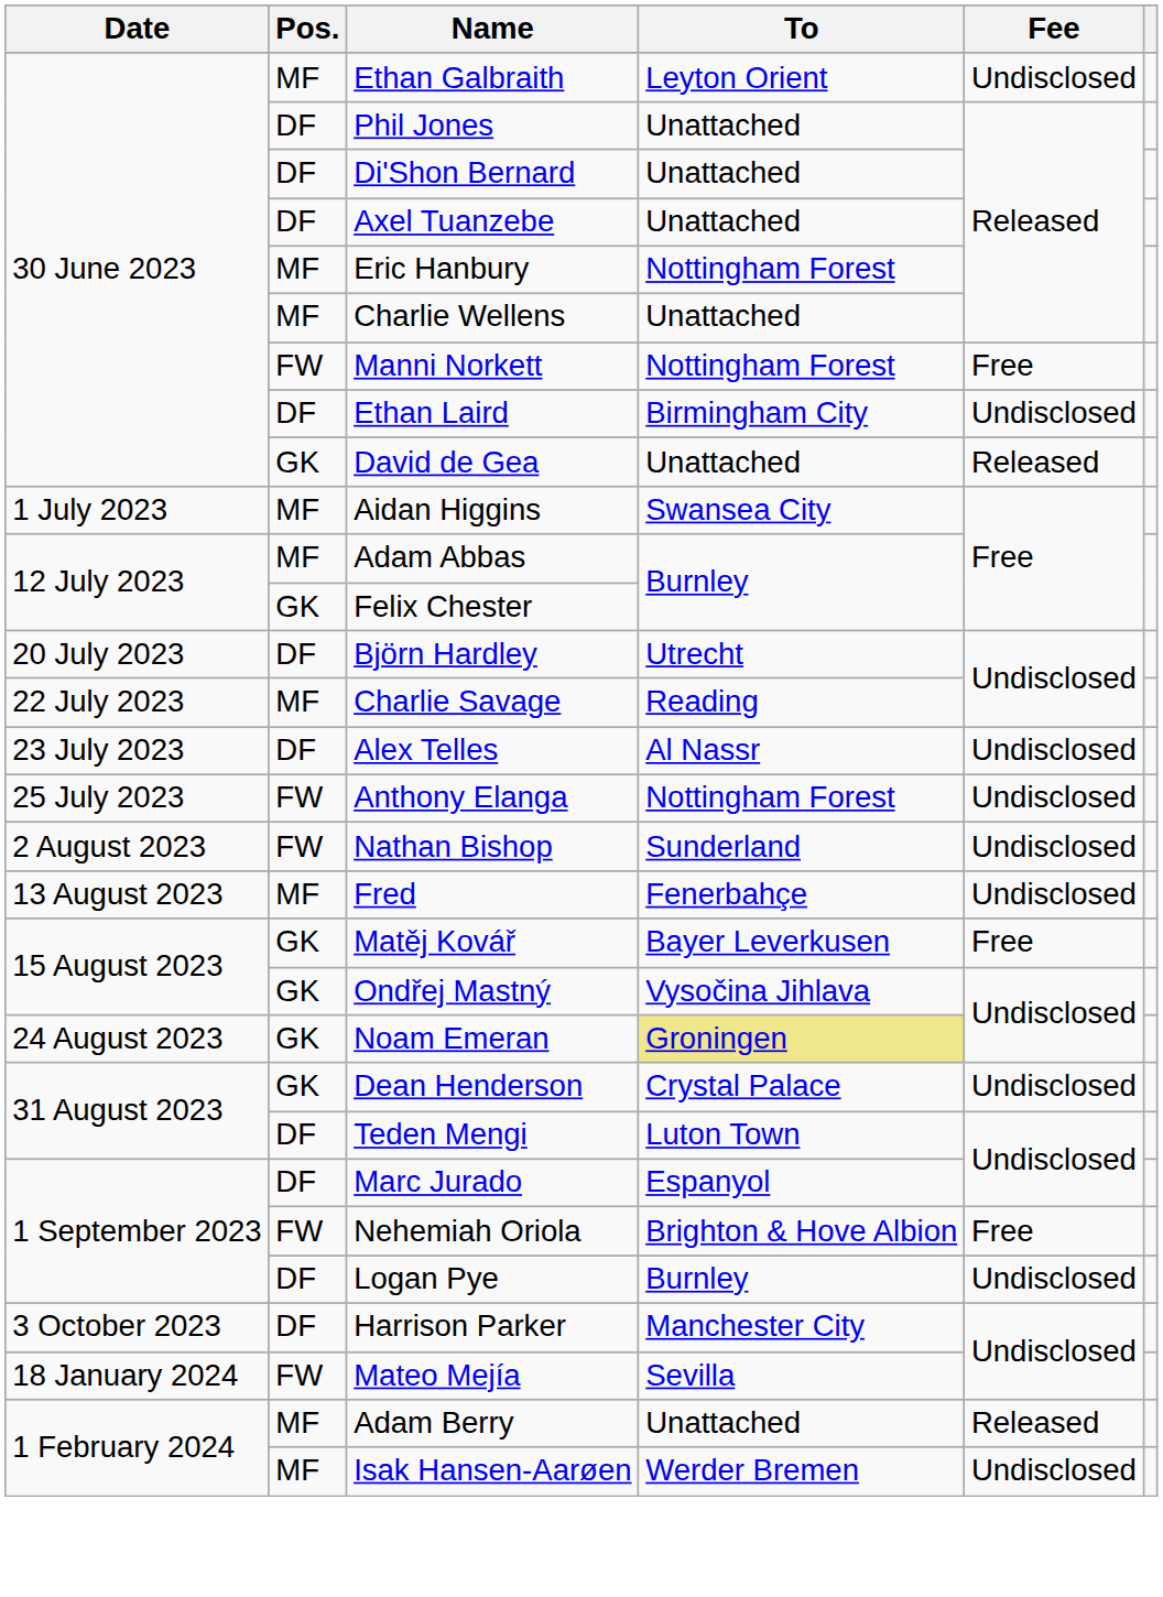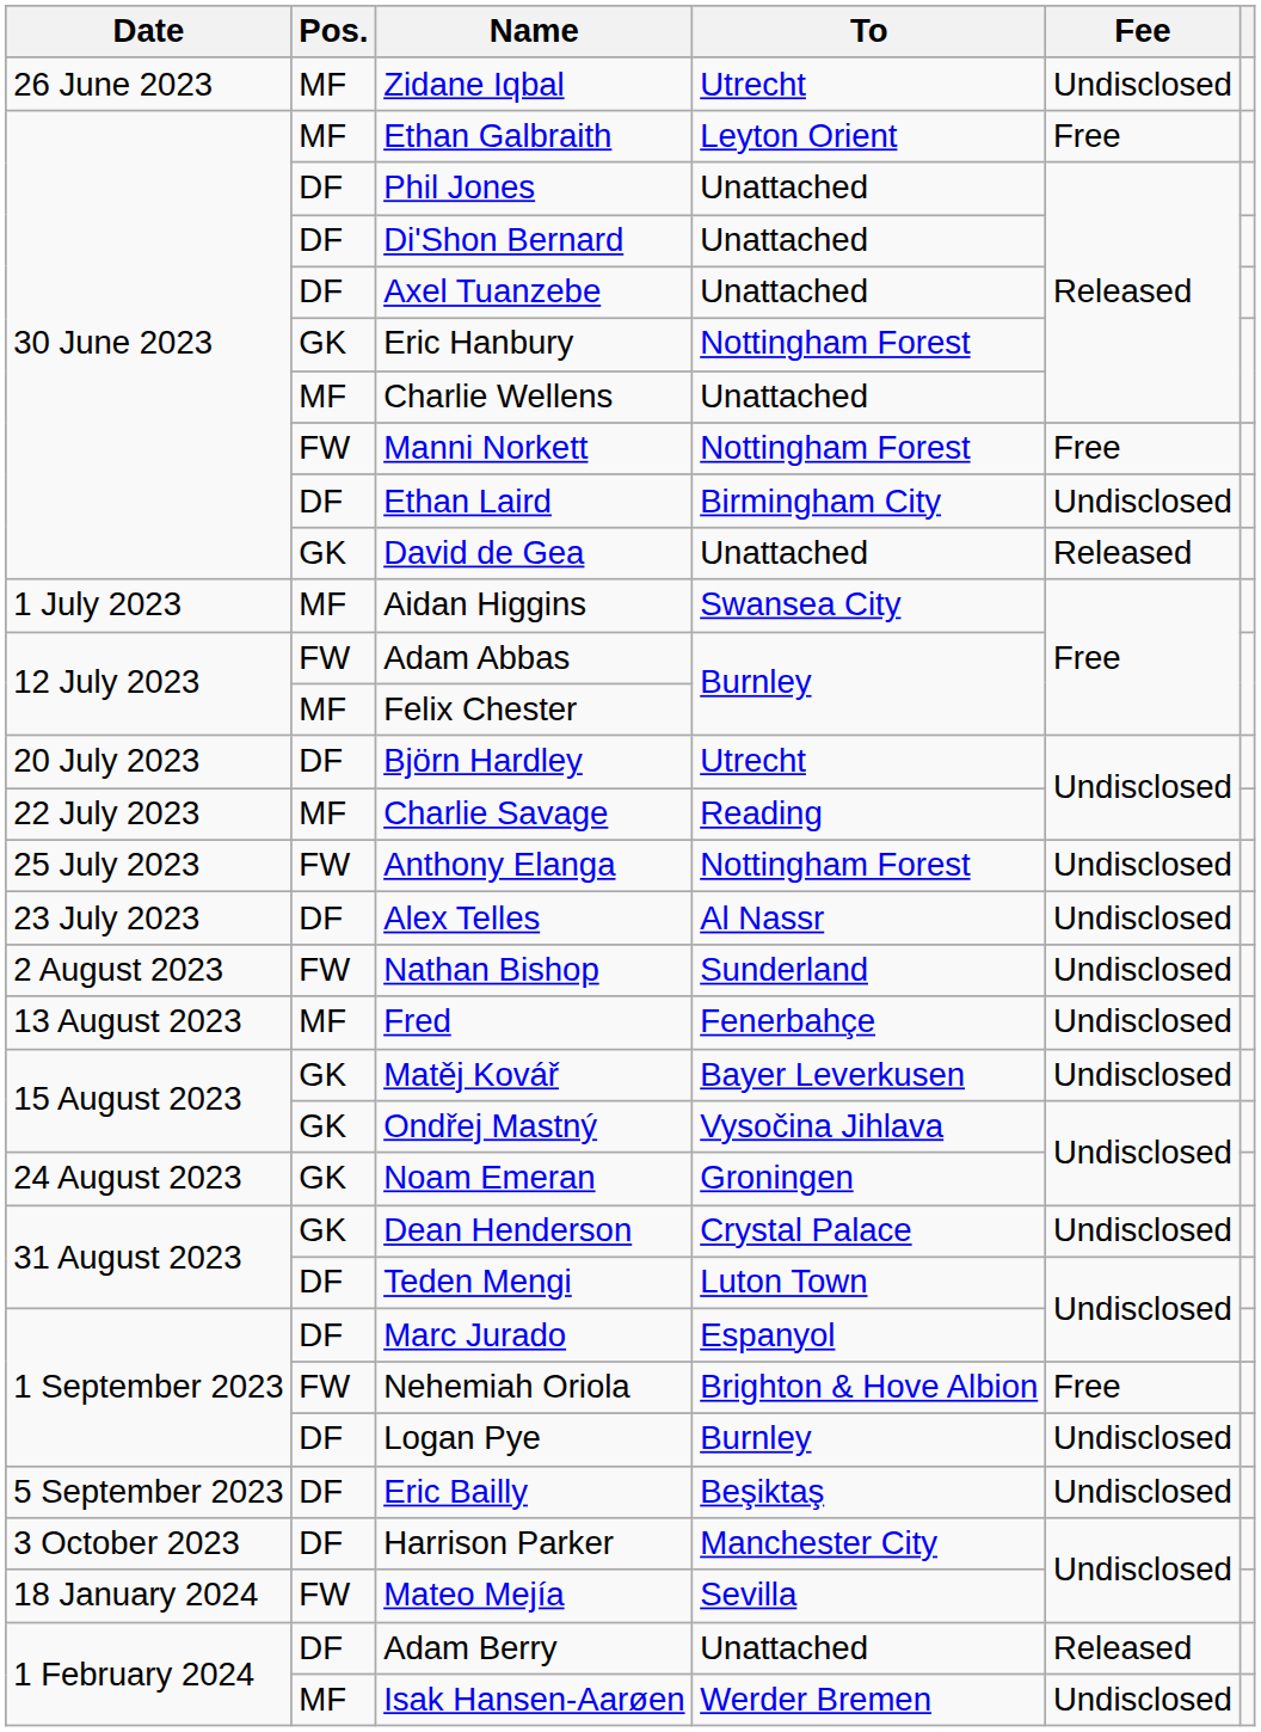 <table class="wikitable">
 <tr>
 <th>Date</th>
 <th>Pos.</th>
 <th>Name</th>
 <th>To</th>
 <th>Fee</th>
 <th></th>
 </tr>
 <tr>
+<td>26 June 2023</td>
+<td>MF</td>
+<td> <a href='#'>Zidane Iqbal</a></td>
+<td> <a href='#'>Utrecht</a></td>
+<td>Undisclosed</td>
+<td></td>
+</tr>
+<tr>
 <td rowspan="9">30 June 2023</td>
 <td>MF</td>
 <td> <a href='#'>Ethan Galbraith</a></td>
 <td> <a href='#'>Leyton Orient</a></td>
-<td>Undisclosed</td>
+<td>Free</td>
 <td></td>
 </tr>
 <tr>
 <td>DF</td>
 <td> <a href='#'>Phil Jones</a></td>
 <td>Unattached</td>
 <td rowspan="5">Released</td>
 <td></td>
 </tr>
 <tr>
 <td>DF</td>
 <td> <a href='#'>Di'Shon Bernard</a></td>
 <td>Unattached</td>
 <td></td>
 </tr>
 <tr>
 <td>DF</td>
 <td> <a href='#'>Axel Tuanzebe</a></td>
 <td>Unattached</td>
 <td></td>
 </tr>
 <tr>
-<td>MF</td>
+<td>GK</td>
 <td> Eric Hanbury</td>
 <td> <a href='#'>Nottingham Forest</a></td>
 <td rowspan="2"></td>
 </tr>
 <tr>
 <td>MF</td>
 <td> Charlie Wellens</td>
 <td>Unattached</td>
 </tr>
 <tr>
 <td>FW</td>
 <td> <a href='#'>Manni Norkett</a></td>
 <td> <a href='#'>Nottingham Forest</a></td>
 <td>Free</td>
 <td></td>
 </tr>
 <tr>
 <td>DF</td>
 <td> <a href='#'>Ethan Laird</a></td>
 <td> <a href='#'>Birmingham City</a></td>
 <td>Undisclosed</td>
 <td></td>
 </tr>
 <tr>
 <td>GK</td>
 <td> <a href='#'>David de Gea</a></td>
 <td>Unattached</td>
 <td>Released</td>
 <td></td>
 </tr>
 <tr>
 <td>1 July 2023</td>
 <td>MF</td>
 <td> Aidan Higgins</td>
 <td> <a href='#'>Swansea City</a></td>
 <td rowspan="3">Free</td>
 <td></td>
 </tr>
 <tr>
 <td rowspan="2">12 July 2023</td>
-<td>MF</td>
+<td>FW</td>
 <td> Adam Abbas</td>
 <td rowspan="2"> <a href='#'>Burnley</a></td>
 <td rowspan="2"></td>
 </tr>
 <tr>
-<td>GK</td>
+<td>MF</td>
 <td> Felix Chester</td>
 </tr>
 <tr>
 <td>20 July 2023</td>
 <td>DF</td>
 <td> <a href='#'>Björn Hardley</a></td>
 <td> <a href='#'>Utrecht</a></td>
 <td rowspan="2">Undisclosed</td>
 <td></td>
 </tr>
 <tr>
 <td>22 July 2023</td>
 <td>MF</td>
 <td> <a href='#'>Charlie Savage</a></td>
 <td> <a href='#'>Reading</a></td>
 <td></td>
 </tr>
 <tr>
+<td>25 July 2023</td>
+<td>FW</td>
+<td> <a href='#'>Anthony Elanga</a></td>
+<td> <a href='#'>Nottingham Forest</a></td>
+<td>Undisclosed</td>
+<td></td>
+</tr>
+<tr>
 <td>23 July 2023</td>
 <td>DF</td>
 <td> <a href='#'>Alex Telles</a></td>
 <td> <a href='#'>Al Nassr</a></td>
-<td>Undisclosed</td>
-<td></td>
-</tr>
-<tr>
-<td>25 July 2023</td>
-<td>FW</td>
-<td> <a href='#'>Anthony Elanga</a></td>
-<td> <a href='#'>Nottingham Forest</a></td>
 <td>Undisclosed</td>
 <td></td>
 </tr>
 <tr>
 <td>2 August 2023</td>
 <td>FW</td>
 <td> <a href='#'>Nathan Bishop</a></td>
 <td> <a href='#'>Sunderland</a></td>
 <td>Undisclosed</td>
 <td></td>
 </tr>
 <tr>
 <td>13 August 2023</td>
 <td>MF</td>
 <td> <a href='#'>Fred</a></td>
 <td> <a href='#'>Fenerbahçe</a></td>
 <td>Undisclosed</td>
 <td></td>
 </tr>
 <tr>
 <td rowspan="2">15 August 2023</td>
 <td>GK</td>
 <td> <a href='#'>Matěj Kovář</a></td>
 <td> <a href='#'>Bayer Leverkusen</a></td>
-<td>Free</td>
+<td>Undisclosed</td>
 <td></td>
 </tr>
 <tr>
 <td>GK</td>
 <td> <a href='#'>Ondřej Mastný</a></td>
 <td> <a href='#'>Vysočina Jihlava</a></td>
 <td rowspan="2">Undisclosed</td>
 <td></td>
 </tr>
 <tr>
 <td>24 August 2023</td>
 <td>GK</td>
 <td> <a href='#'>Noam Emeran</a></td>
-<td style="background: khaki;"> <a href='#'>Groningen</a></td>
+<td> <a href='#'>Groningen</a></td>
 <td></td>
 </tr>
 <tr>
 <td rowspan="2">31 August 2023</td>
 <td>GK</td>
 <td> <a href='#'>Dean Henderson</a></td>
 <td> <a href='#'>Crystal Palace</a></td>
 <td>Undisclosed</td>
 <td></td>
 </tr>
 <tr>
 <td>DF</td>
 <td> <a href='#'>Teden Mengi</a></td>
 <td> <a href='#'>Luton Town</a></td>
 <td rowspan="2">Undisclosed</td>
 <td></td>
 </tr>
 <tr>
 <td rowspan="3">1 September 2023</td>
 <td>DF</td>
 <td> <a href='#'>Marc Jurado</a></td>
 <td> <a href='#'>Espanyol</a></td>
 <td></td>
 </tr>
 <tr>
 <td>FW</td>
 <td> Nehemiah Oriola</td>
 <td> <a href='#'>Brighton & Hove Albion</a></td>
 <td>Free</td>
 <td></td>
 </tr>
 <tr>
 <td>DF</td>
 <td> Logan Pye</td>
 <td> <a href='#'>Burnley</a></td>
 <td>Undisclosed</td>
 <td></td>
 </tr>
 <tr>
+<td>5 September 2023</td>
+<td>DF</td>
+<td> <a href='#'>Eric Bailly </a></td>
+<td> <a href='#'>Beşiktaş</a></td>
+<td>Undisclosed</td>
+<td></td>
+</tr>
+<tr>
 <td>3 October 2023</td>
 <td>DF</td>
 <td> Harrison Parker</td>
 <td> <a href='#'>Manchester City</a></td>
 <td rowspan="2">Undisclosed</td>
 <td></td>
 </tr>
 <tr>
 <td>18 January 2024</td>
 <td>FW</td>
 <td> <a href='#'>Mateo Mejía</a></td>
 <td> <a href='#'>Sevilla</a></td>
 <td></td>
 </tr>
 <tr>
 <td rowspan="2">1 February 2024</td>
-<td>MF</td>
+<td>DF</td>
 <td> Adam Berry</td>
 <td>Unattached</td>
 <td>Released</td>
 <td></td>
 </tr>
 <tr>
 <td>MF</td>
 <td> <a href='#'>Isak Hansen-Aarøen</a></td>
 <td> <a href='#'>Werder Bremen</a></td>
 <td>Undisclosed</td>
 <td></td>
 </tr>
 </table>
